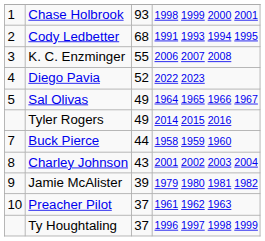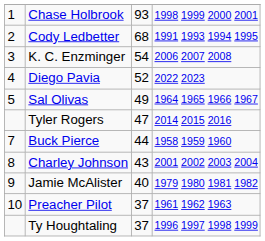 <table class="wikitable">
 <tr>
 </tr>
 <tr>
 <td>1</td>
 <td><a href='#'>Chase Holbrook</a></td>
 <td><abbr>93</abbr></td>
 <td style="font-size:80%;"><a href='#'>1998</a> <a href='#'>1999</a> <a href='#'>2000</a> <a href='#'>2001</a></td>
 </tr>
 <tr>
 <td>2</td>
 <td><a href='#'>Cody Ledbetter</a></td>
 <td><abbr>68</abbr></td>
 <td style="font-size:80%;"><a href='#'>1991</a> <a href='#'>1993</a> <a href='#'>1994</a> <a href='#'>1995</a></td>
 </tr>
 <tr>
 <td>3</td>
 <td>K. C. Enzminger</td>
-<td><abbr>55</abbr></td>
+<td><abbr>54</abbr></td>
 <td style="font-size:80%;"><a href='#'>2006</a> <a href='#'>2007</a> <a href='#'>2008</a></td>
 </tr>
 <tr>
 <td>4</td>
 <td><a href='#'>Diego Pavia</a></td>
 <td><abbr>52</abbr></td>
 <td style="font-size:80%;"><a href='#'>2022</a> <a href='#'>2023</a></td>
 </tr>
 <tr>
 <td>5</td>
 <td><a href='#'>Sal Olivas</a></td>
 <td><abbr>49</abbr></td>
 <td style="font-size:80%;"><a href='#'>1964</a> <a href='#'>1965</a> <a href='#'>1966</a> <a href='#'>1967</a></td>
 </tr>
 <tr>
 <td></td>
 <td>Tyler Rogers</td>
-<td><abbr>49</abbr></td>
+<td><abbr>47</abbr></td>
 <td style="font-size:80%;"><a href='#'>2014</a> <a href='#'>2015</a> <a href='#'>2016</a></td>
 </tr>
 <tr>
 <td>7</td>
 <td><a href='#'>Buck Pierce</a></td>
 <td><abbr>44</abbr></td>
 <td style="font-size:80%;"><a href='#'>1958</a> <a href='#'>1959</a> <a href='#'>1960</a></td>
 </tr>
 <tr>
 <td>8</td>
 <td><a href='#'>Charley Johnson</a></td>
 <td><abbr>43</abbr></td>
 <td style="font-size:80%;"><a href='#'>2001</a> <a href='#'>2002</a> <a href='#'>2003</a> <a href='#'>2004</a></td>
 </tr>
 <tr>
 <td>9</td>
 <td>Jamie McAlister</td>
-<td><abbr>39</abbr></td>
+<td><abbr>40</abbr></td>
 <td style="font-size:80%;"><a href='#'>1979</a> <a href='#'>1980</a> <a href='#'>1981</a> <a href='#'>1982</a></td>
 </tr>
 <tr>
 <td>10</td>
 <td><a href='#'>Preacher Pilot</a></td>
 <td><abbr>37</abbr></td>
 <td style="font-size:80%;"><a href='#'>1961</a> <a href='#'>1962</a> <a href='#'>1963</a></td>
 </tr>
 <tr>
 <td></td>
 <td>Ty Houghtaling</td>
 <td><abbr>37</abbr></td>
 <td style="font-size:80%;"><a href='#'>1996</a> <a href='#'>1997</a> <a href='#'>1998</a> <a href='#'>1999</a></td>
 </tr>
 </table>
